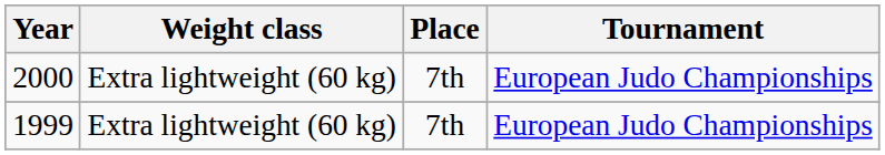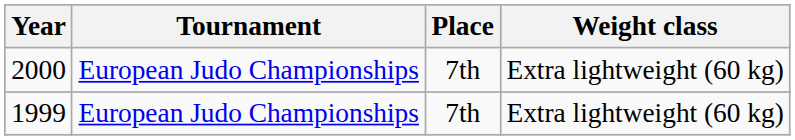 <table class=wikitable>
 <tr>
 <th>Year</th>
+<th>Tournament</th>
+<th>Place</th>
 <th>Weight class</th>
-<th>Place</th>
-<th>Tournament</th>
 </tr>
 <tr>
 <td>2000</td>
+<td><a href='#'>European Judo Championships</a></td>
+<td align="center">7th</td>
 <td>Extra lightweight (60 kg)</td>
-<td align="center">7th</td>
-<td><a href='#'>European Judo Championships</a></td>
 </tr>
 <tr>
 <td>1999</td>
+<td><a href='#'>European Judo Championships</a></td>
+<td align="center">7th</td>
 <td>Extra lightweight (60 kg)</td>
-<td align="center">7th</td>
-<td><a href='#'>European Judo Championships</a></td>
 </tr>
 </table>
